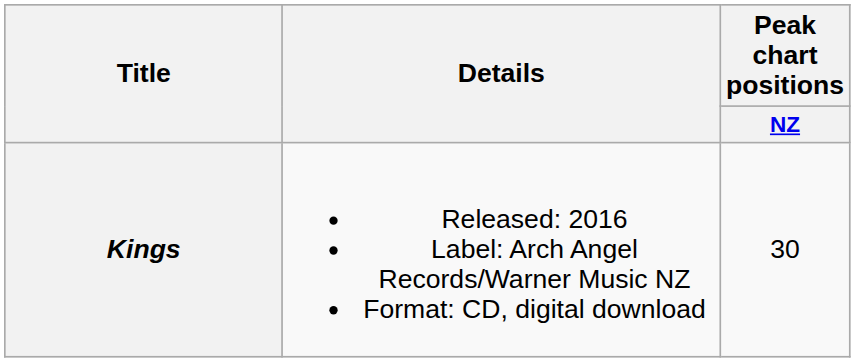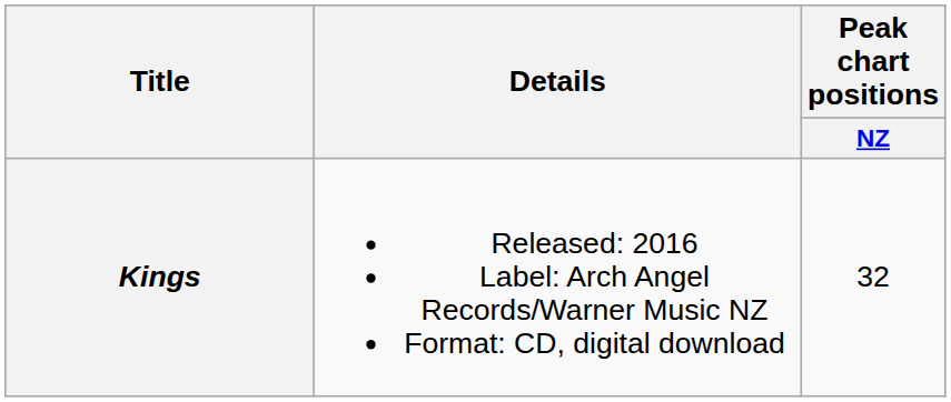 <table class="wikitable plainrowheaders" style="text-align:center;">
 <tr>
 <th scope="col" rowspan="2" style="width:10em;">Title</th>
 <th scope="col" rowspan="2" style="width:16em;">Details</th>
 <th scope="col">Peak chart positions</th>
 </tr>
 <tr>
 <th scope="col" style="width:3em;font-size:85%;"><a href='#'>NZ</a><br></th>
 </tr>
 <tr>
 <th scope="row"><em>Kings</em></th>
 <td><br><ul><li>Released: 2016</li><li>Label: Arch Angel Records/Warner Music NZ</li><li>Format: CD, digital download</li></ul></td>
-<td>30</td>
+<td>32</td>
 </tr>
 </table>
